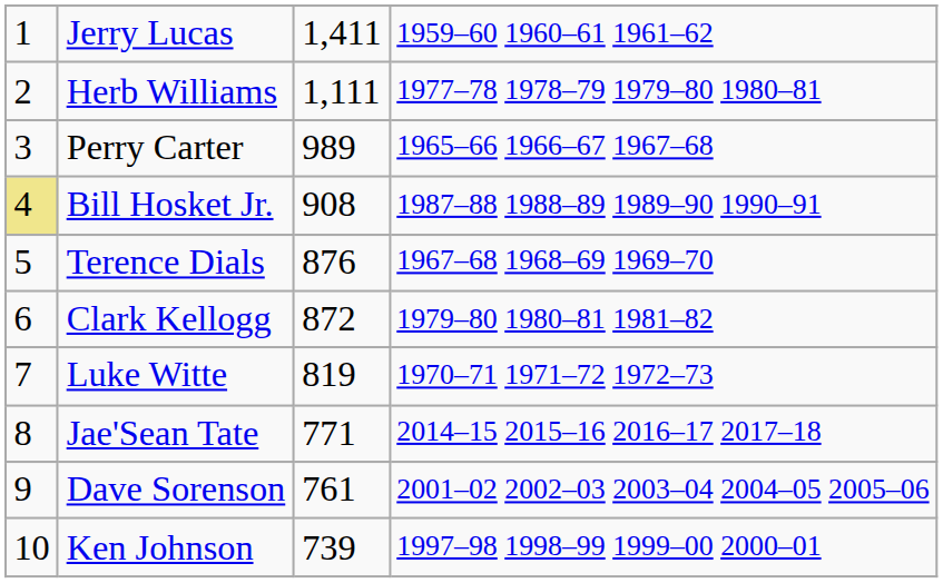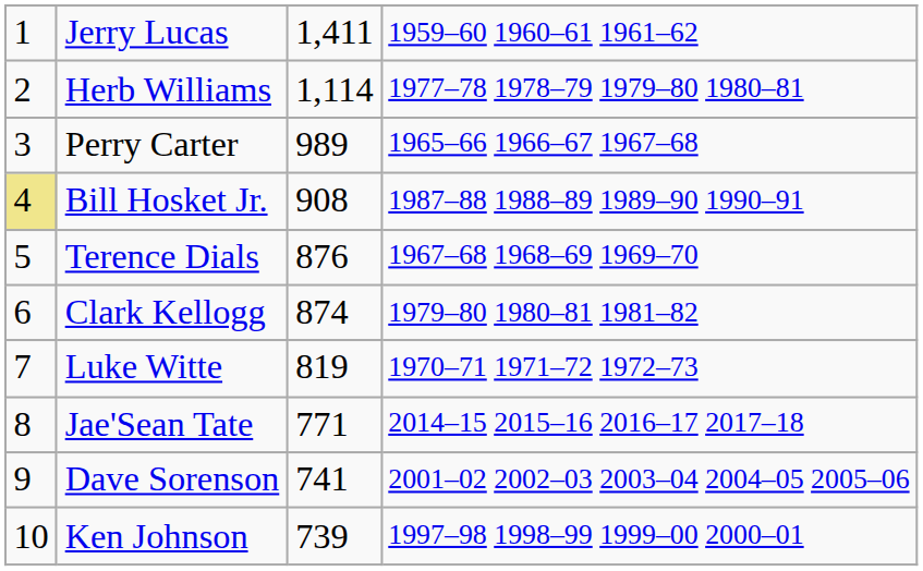 <table class="wikitable">
 <tr>
 </tr>
 <tr>
 <td>1</td>
 <td><a href='#'>Jerry Lucas</a></td>
 <td>1,411</td>
 <td style="font-size:80%;"><a href='#'>1959–60</a> <a href='#'>1960–61</a> <a href='#'>1961–62</a></td>
 </tr>
 <tr>
 <td>2</td>
 <td><a href='#'>Herb Williams</a></td>
-<td>1,111</td>
+<td>1,114</td>
 <td style="font-size:80%;"><a href='#'>1977–78</a> <a href='#'>1978–79</a> <a href='#'>1979–80</a> <a href='#'>1980–81</a></td>
 </tr>
 <tr>
 <td>3</td>
 <td>Perry Carter</td>
 <td>989</td>
 <td style="font-size:80%;"><a href='#'>1965–66</a> <a href='#'>1966–67</a> <a href='#'>1967–68</a></td>
 </tr>
 <tr>
 <td style="background: khaki;">4</td>
 <td><a href='#'>Bill Hosket Jr.</a></td>
 <td>908</td>
 <td style="font-size:80%;"><a href='#'>1987–88</a> <a href='#'>1988–89</a> <a href='#'>1989–90</a> <a href='#'>1990–91</a></td>
 </tr>
 <tr>
 <td>5</td>
 <td><a href='#'>Terence Dials</a></td>
 <td>876</td>
 <td style="font-size:80%;"><a href='#'>1967–68</a> <a href='#'>1968–69</a> <a href='#'>1969–70</a></td>
 </tr>
 <tr>
 <td>6</td>
 <td><a href='#'>Clark Kellogg</a></td>
-<td>872</td>
+<td>874</td>
 <td style="font-size:80%;"><a href='#'>1979–80</a> <a href='#'>1980–81</a> <a href='#'>1981–82</a></td>
 </tr>
 <tr>
 <td>7</td>
 <td><a href='#'>Luke Witte</a></td>
 <td>819</td>
 <td style="font-size:80%;"><a href='#'>1970–71</a> <a href='#'>1971–72</a> <a href='#'>1972–73</a></td>
 </tr>
 <tr>
 <td>8</td>
 <td><a href='#'>Jae'Sean Tate</a></td>
 <td>771</td>
 <td style="font-size:80%;"><a href='#'>2014–15</a> <a href='#'>2015–16</a> <a href='#'>2016–17</a> <a href='#'>2017–18</a></td>
 </tr>
 <tr>
 <td>9</td>
 <td><a href='#'>Dave Sorenson</a></td>
-<td>761</td>
+<td>741</td>
 <td style="font-size:80%;"><a href='#'>2001–02</a> <a href='#'>2002–03</a> <a href='#'>2003–04</a> <a href='#'>2004–05</a> <a href='#'>2005–06</a></td>
 </tr>
 <tr>
 <td>10</td>
 <td><a href='#'>Ken Johnson</a></td>
 <td>739</td>
 <td style="font-size:80%;"><a href='#'>1997–98</a> <a href='#'>1998–99</a> <a href='#'>1999–00</a> <a href='#'>2000–01</a></td>
 </tr>
 </table>
